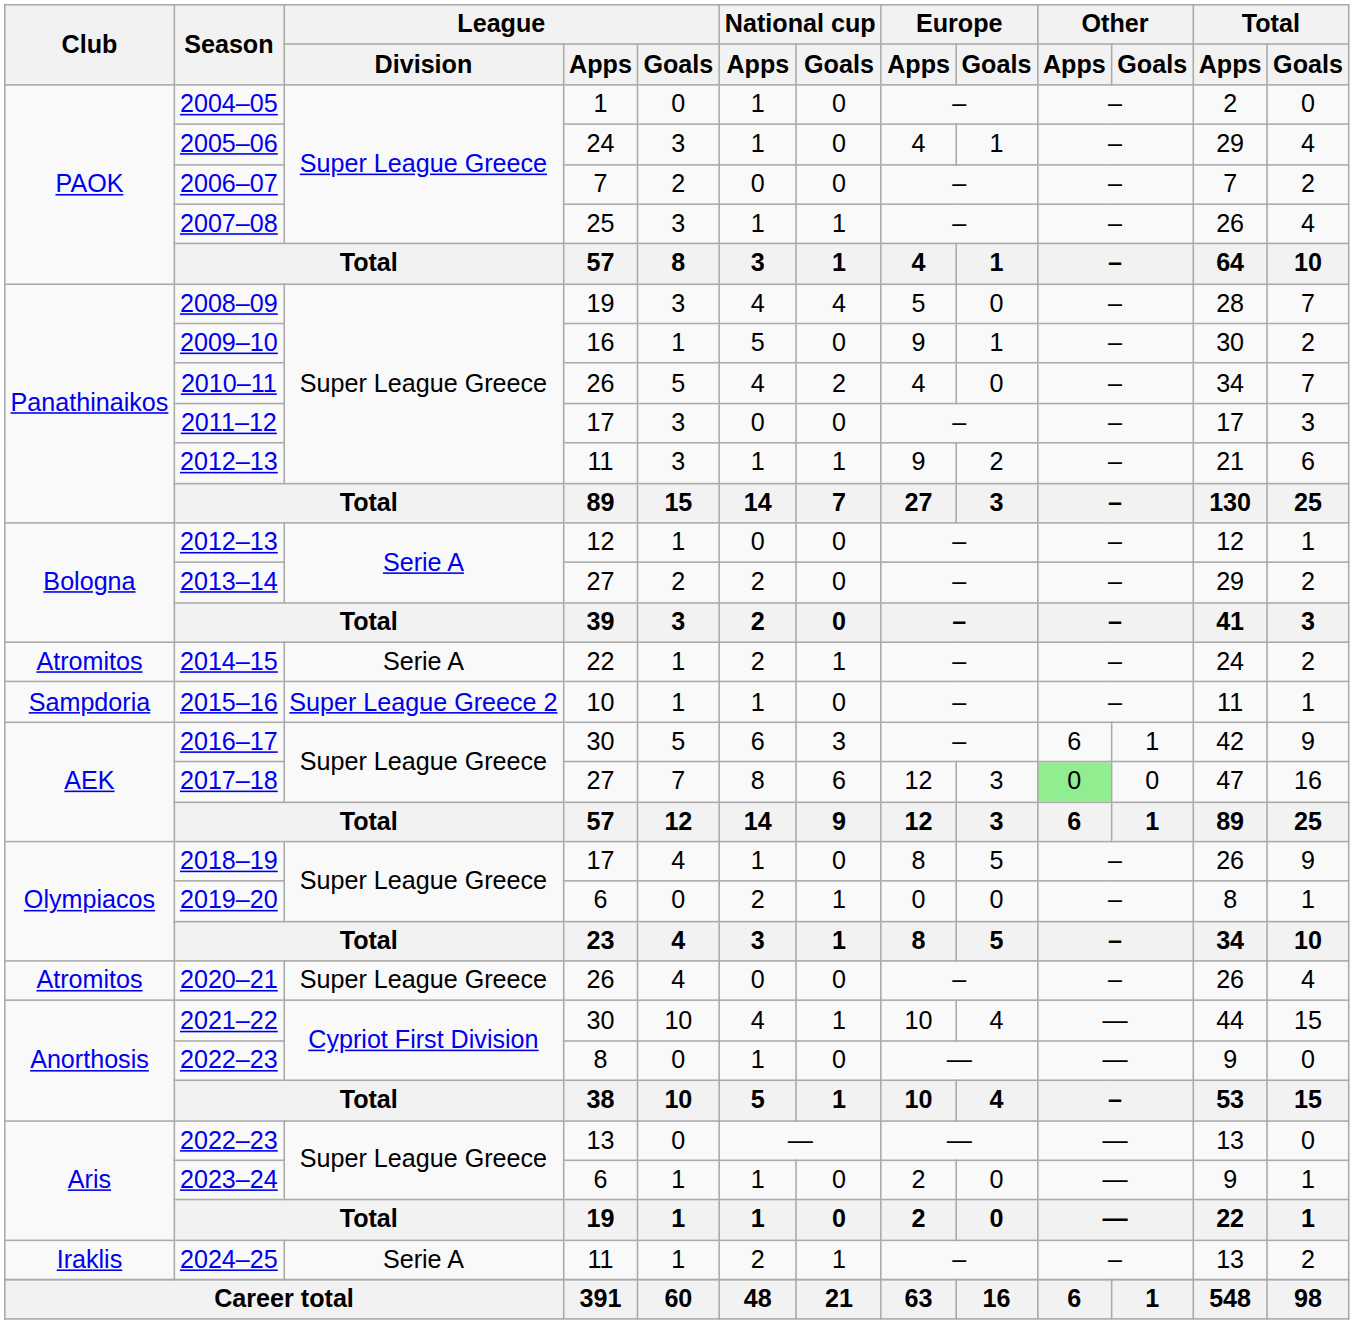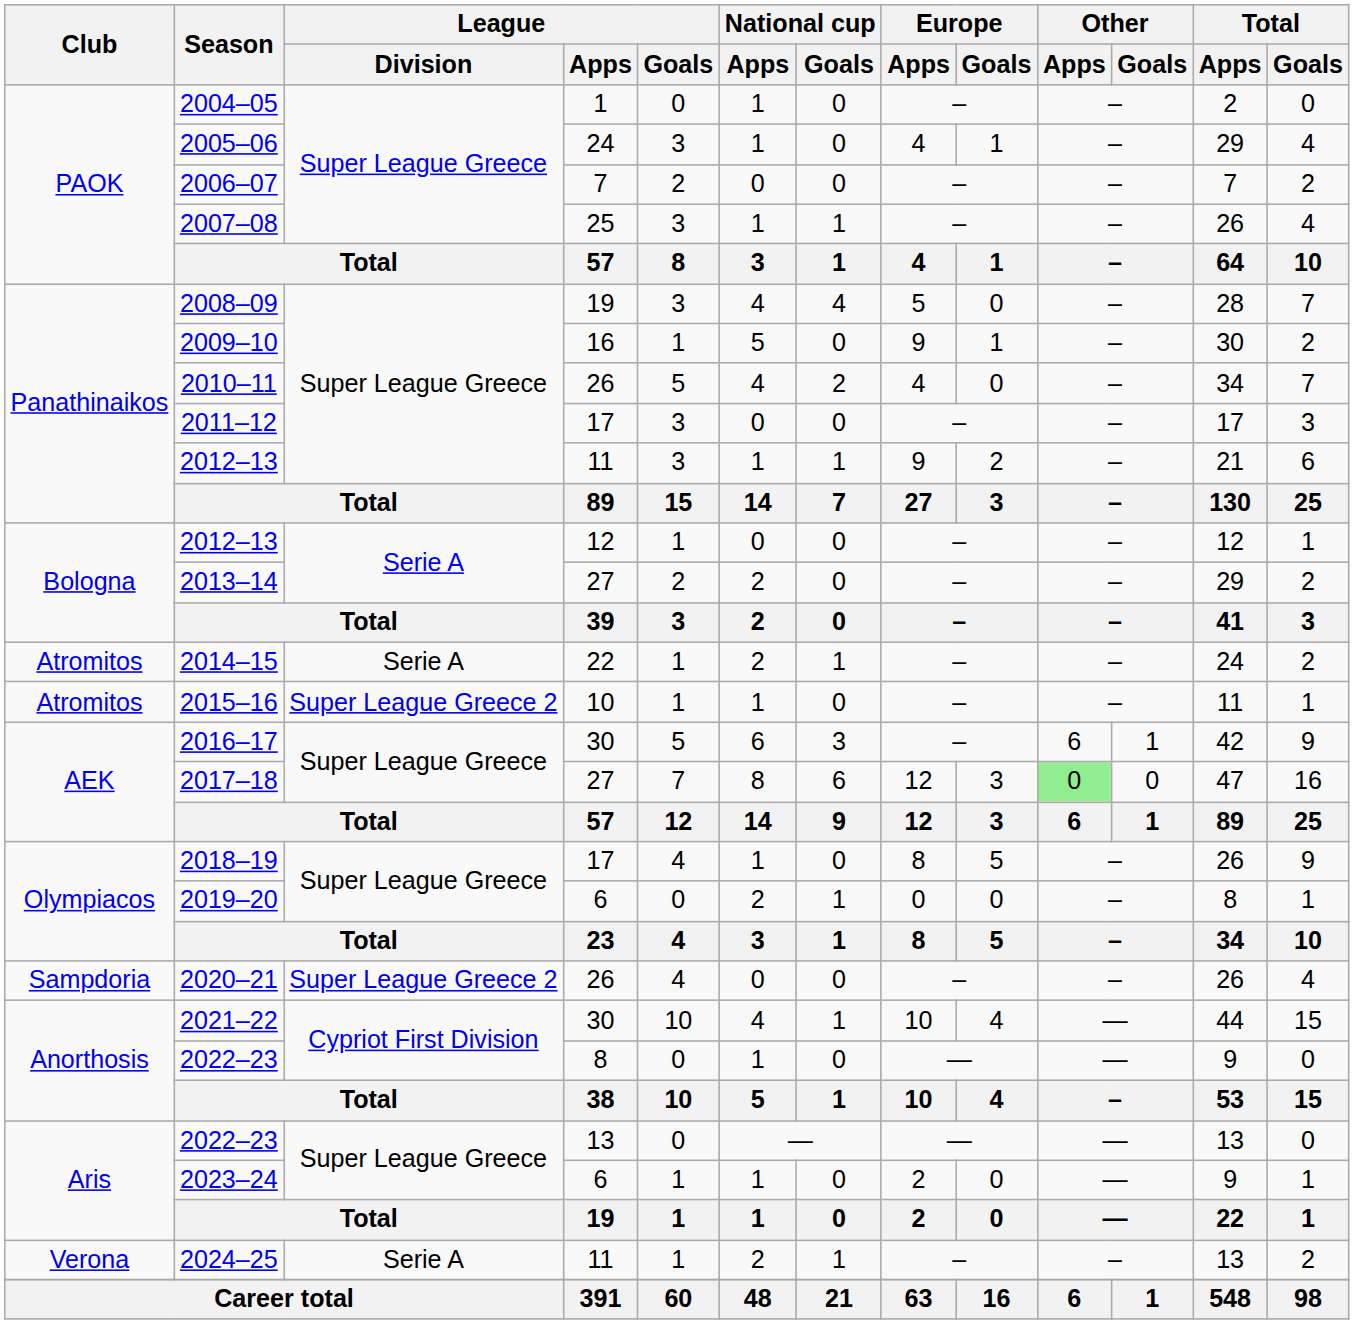 <table class="wikitable" style="text-align:center">
 <tr>
 <th rowspan="2">Club</th>
 <th rowspan="2">Season</th>
 <th colspan="3">League</th>
 <th colspan="2">National cup</th>
 <th colspan="2">Europe</th>
 <th colspan="2">Other</th>
 <th colspan="2">Total</th>
 </tr>
 <tr>
 <th>Division</th>
 <th>Apps</th>
 <th>Goals</th>
 <th>Apps</th>
 <th>Goals</th>
 <th>Apps</th>
 <th>Goals</th>
 <th>Apps</th>
 <th>Goals</th>
 <th>Apps</th>
 <th>Goals</th>
 </tr>
 <tr>
 <td rowspan="5"><a href='#'>PAOK</a></td>
 <td><a href='#'>2004–05</a></td>
 <td rowspan="4"><a href='#'>Super League Greece</a></td>
 <td>1</td>
 <td>0</td>
 <td>1</td>
 <td>0</td>
 <td colspan="2">–</td>
 <td colspan="2">–</td>
 <td>2</td>
 <td>0</td>
 </tr>
 <tr>
 <td><a href='#'>2005–06</a></td>
 <td>24</td>
 <td>3</td>
 <td>1</td>
 <td>0</td>
 <td>4</td>
 <td>1</td>
 <td colspan="2">–</td>
 <td>29</td>
 <td>4</td>
 </tr>
 <tr>
 <td><a href='#'>2006–07</a></td>
 <td>7</td>
 <td>2</td>
 <td>0</td>
 <td>0</td>
 <td colspan="2">–</td>
 <td colspan="2">–</td>
 <td>7</td>
 <td>2</td>
 </tr>
 <tr>
 <td><a href='#'>2007–08</a></td>
 <td>25</td>
 <td>3</td>
 <td>1</td>
 <td>1</td>
 <td colspan="2">–</td>
 <td colspan="2">–</td>
 <td>26</td>
 <td>4</td>
 </tr>
 <tr>
 <th colspan="2">Total</th>
 <th>57</th>
 <th>8</th>
 <th>3</th>
 <th>1</th>
 <th>4</th>
 <th>1</th>
 <th colspan="2">–</th>
 <th>64</th>
 <th>10</th>
 </tr>
 <tr>
 <td rowspan="6"><a href='#'>Panathinaikos</a></td>
 <td><a href='#'>2008–09</a></td>
 <td rowspan="5">Super League Greece</td>
 <td>19</td>
 <td>3</td>
 <td>4</td>
 <td>4</td>
 <td>5</td>
 <td>0</td>
 <td colspan="2">–</td>
 <td>28</td>
 <td>7</td>
 </tr>
 <tr>
 <td><a href='#'>2009–10</a></td>
 <td>16</td>
 <td>1</td>
 <td>5</td>
 <td>0</td>
 <td>9</td>
 <td>1</td>
 <td colspan="2">–</td>
 <td>30</td>
 <td>2</td>
 </tr>
 <tr>
 <td><a href='#'>2010–11</a></td>
 <td>26</td>
 <td>5</td>
 <td>4</td>
 <td>2</td>
 <td>4</td>
 <td>0</td>
 <td colspan="2">–</td>
 <td>34</td>
 <td>7</td>
 </tr>
 <tr>
 <td><a href='#'>2011–12</a></td>
 <td>17</td>
 <td>3</td>
 <td>0</td>
 <td>0</td>
 <td colspan="2">–</td>
 <td colspan="2">–</td>
 <td>17</td>
 <td>3</td>
 </tr>
 <tr>
 <td><a href='#'>2012–13</a></td>
 <td>11</td>
 <td>3</td>
 <td>1</td>
 <td>1</td>
 <td>9</td>
 <td>2</td>
 <td colspan="2">–</td>
 <td>21</td>
 <td>6</td>
 </tr>
 <tr>
 <th colspan="2">Total</th>
 <th>89</th>
 <th>15</th>
 <th>14</th>
 <th>7</th>
 <th>27</th>
 <th>3</th>
 <th colspan="2">–</th>
 <th>130</th>
 <th>25</th>
 </tr>
 <tr>
 <td rowspan="3"><a href='#'>Bologna</a></td>
 <td><a href='#'>2012–13</a></td>
 <td rowspan="2"><a href='#'>Serie A</a></td>
 <td>12</td>
 <td>1</td>
 <td>0</td>
 <td>0</td>
 <td colspan="2">–</td>
 <td colspan="2">–</td>
 <td>12</td>
 <td>1</td>
 </tr>
 <tr>
 <td><a href='#'>2013–14</a></td>
 <td>27</td>
 <td>2</td>
 <td>2</td>
 <td>0</td>
 <td colspan="2">–</td>
 <td colspan="2">–</td>
 <td>29</td>
 <td>2</td>
 </tr>
 <tr>
 <th colspan="2">Total</th>
 <th>39</th>
 <th>3</th>
 <th>2</th>
 <th>0</th>
 <th colspan="2">–</th>
 <th colspan="2">–</th>
 <th>41</th>
 <th>3</th>
 </tr>
 <tr>
 <td><a href='#'>Atromitos</a></td>
 <td><a href='#'>2014–15</a></td>
 <td>Serie A</td>
 <td>22</td>
 <td>1</td>
 <td>2</td>
 <td>1</td>
 <td colspan="2">–</td>
 <td colspan="2">–</td>
 <td>24</td>
 <td>2</td>
 </tr>
 <tr>
-<td><a href='#'>Sampdoria</a></td>
+<td><a href='#'>Atromitos</a></td>
 <td><a href='#'>2015–16</a></td>
 <td><a href='#'>Super League Greece 2</a></td>
 <td>10</td>
 <td>1</td>
 <td>1</td>
 <td>0</td>
 <td colspan="2">–</td>
 <td colspan="2">–</td>
 <td>11</td>
 <td>1</td>
 </tr>
 <tr>
 <td rowspan=3><a href='#'>AEK</a></td>
 <td><a href='#'>2016–17</a></td>
 <td rowspan="2">Super League Greece</td>
 <td>30</td>
 <td>5</td>
 <td>6</td>
 <td>3</td>
 <td colspan="2">–</td>
 <td>6</td>
 <td>1</td>
 <td>42</td>
 <td>9</td>
 </tr>
 <tr>
 <td><a href='#'>2017–18</a></td>
 <td>27</td>
 <td>7</td>
 <td>8</td>
 <td>6</td>
 <td>12</td>
 <td>3</td>
 <td style="background: lightgreen;">0</td>
 <td>0</td>
 <td>47</td>
 <td>16</td>
 </tr>
 <tr>
 <th colspan="2">Total</th>
 <th>57</th>
 <th>12</th>
 <th>14</th>
 <th>9</th>
 <th>12</th>
 <th>3</th>
 <th>6</th>
 <th>1</th>
 <th>89</th>
 <th>25</th>
 </tr>
 <tr>
 <td rowspan="3"><a href='#'>Olympiacos</a></td>
 <td><a href='#'>2018–19</a></td>
 <td rowspan="2">Super League Greece</td>
 <td>17</td>
 <td>4</td>
 <td>1</td>
 <td>0</td>
 <td>8</td>
 <td>5</td>
 <td colspan="2">–</td>
 <td>26</td>
 <td>9</td>
 </tr>
 <tr>
 <td><a href='#'>2019–20</a></td>
 <td>6</td>
 <td>0</td>
 <td>2</td>
 <td>1</td>
 <td>0</td>
 <td>0</td>
 <td colspan="2">–</td>
 <td>8</td>
 <td>1</td>
 </tr>
 <tr>
 <th colspan="2">Total</th>
 <th>23</th>
 <th>4</th>
 <th>3</th>
 <th>1</th>
 <th>8</th>
 <th>5</th>
 <th colspan="2">–</th>
 <th>34</th>
 <th>10</th>
 </tr>
 <tr>
-<td><a href='#'>Atromitos</a></td>
+<td><a href='#'>Sampdoria</a></td>
 <td><a href='#'>2020–21</a></td>
-<td>Super League Greece</td>
+<td><a href='#'>Super League Greece 2</a></td>
 <td>26</td>
 <td>4</td>
 <td>0</td>
 <td>0</td>
 <td colspan="2">–</td>
 <td colspan="2">–</td>
 <td>26</td>
 <td>4</td>
 </tr>
 <tr>
 <td rowspan="3"><a href='#'>Anorthosis</a></td>
 <td><a href='#'>2021–22</a></td>
 <td rowspan="2"><a href='#'>Cypriot First Division</a></td>
 <td>30</td>
 <td>10</td>
 <td>4</td>
 <td>1</td>
 <td>10</td>
 <td>4</td>
 <td colspan="2">—</td>
 <td>44</td>
 <td>15</td>
 </tr>
 <tr>
 <td><a href='#'>2022–23</a></td>
 <td>8</td>
 <td>0</td>
 <td>1</td>
 <td>0</td>
 <td colspan="2">—</td>
 <td colspan="2">—</td>
 <td>9</td>
 <td>0</td>
 </tr>
 <tr>
 <th colspan="2">Total</th>
 <th>38</th>
 <th>10</th>
 <th>5</th>
 <th>1</th>
 <th>10</th>
 <th>4</th>
 <th colspan="2">–</th>
 <th>53</th>
 <th>15</th>
 </tr>
 <tr>
 <td rowspan="3"><a href='#'>Aris</a></td>
 <td><a href='#'>2022–23</a></td>
 <td rowspan="2">Super League Greece</td>
 <td>13</td>
 <td>0</td>
 <td colspan="2">—</td>
 <td colspan="2">—</td>
 <td colspan="2">—</td>
 <td>13</td>
 <td>0</td>
 </tr>
 <tr>
 <td><a href='#'>2023–24</a></td>
 <td>6</td>
 <td>1</td>
 <td>1</td>
 <td>0</td>
 <td>2</td>
 <td>0</td>
 <td colspan="2">—</td>
 <td>9</td>
 <td>1</td>
 </tr>
 <tr>
 <th colspan="2">Total</th>
 <th>19</th>
 <th>1</th>
 <th>1</th>
 <th>0</th>
 <th>2</th>
 <th>0</th>
 <th colspan="2">—</th>
 <th>22</th>
 <th>1</th>
 </tr>
 <tr>
-<td><a href='#'>Iraklis</a></td>
+<td><a href='#'>Verona</a></td>
 <td><a href='#'>2024–25</a></td>
 <td>Serie A</td>
 <td>11</td>
 <td>1</td>
 <td>2</td>
 <td>1</td>
 <td colspan="2">–</td>
 <td colspan="2">–</td>
 <td>13</td>
 <td>2</td>
 </tr>
 <tr>
 </tr>
 <tr>
 <th colspan="3">Career total</th>
 <th>391</th>
 <th>60</th>
 <th>48</th>
 <th>21</th>
 <th>63</th>
 <th>16</th>
 <th>6</th>
 <th>1</th>
 <th>548</th>
 <th>98</th>
 </tr>
 </table>
